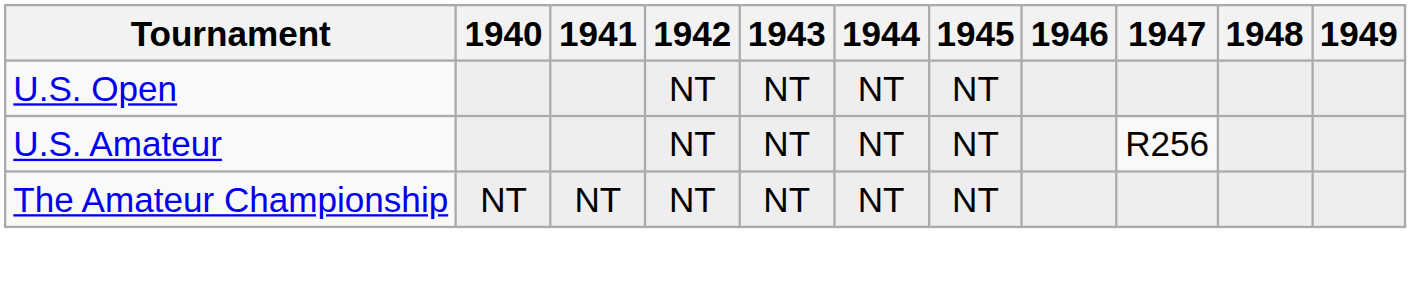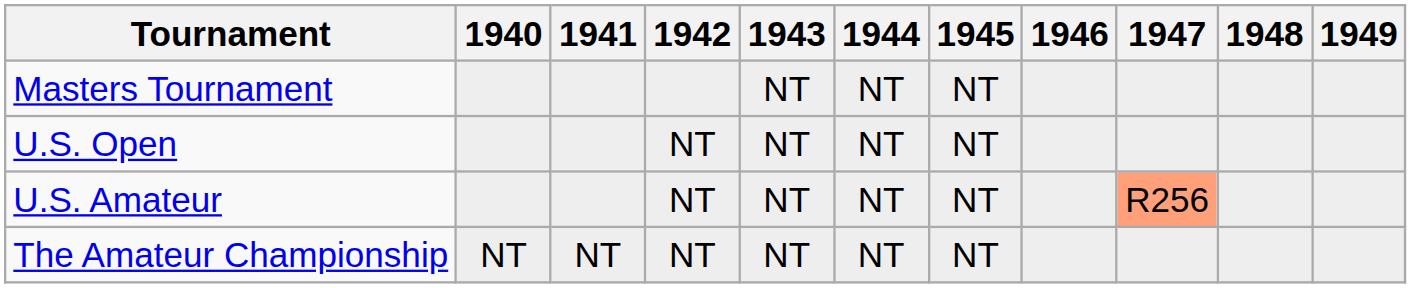 <table class="wikitable" style="font-size:95%;text-align:center;">
 <tr>
 <th>Tournament</th>
 <th>1940</th>
 <th>1941</th>
 <th>1942</th>
 <th>1943</th>
 <th>1944</th>
 <th>1945</th>
 <th>1946</th>
 <th>1947</th>
 <th>1948</th>
 <th>1949</th>
+</tr>
+<tr>
+<td align=left><a href='#'>Masters Tournament</a></td>
+<td style="background:#eeeeee;"></td>
+<td style="background:#eeeeee;"></td>
+<td style="background:#eeeeee;"></td>
+<td style="background:#eeeeee;">NT</td>
+<td style="background:#eeeeee;">NT</td>
+<td style="background:#eeeeee;">NT</td>
+<td style="background:#eeeeee;"></td>
+<td style="background:#eeeeee;"></td>
+<td style="background:#eeeeee;"></td>
+<td style="background:#eeeeee;"></td>
 </tr>
 <tr>
 <td align=left><a href='#'>U.S. Open</a></td>
 <td style="background:#eeeeee;"></td>
 <td style="background:#eeeeee;"></td>
 <td style="background:#eeeeee;">NT</td>
 <td style="background:#eeeeee;">NT</td>
 <td style="background:#eeeeee;">NT</td>
 <td style="background:#eeeeee;">NT</td>
 <td style="background:#eeeeee;"></td>
 <td style="background:#eeeeee;"></td>
 <td style="background:#eeeeee;"></td>
 <td style="background:#eeeeee;"></td>
 </tr>
 <tr>
 <td align=left><a href='#'>U.S. Amateur</a></td>
 <td style="background:#eeeeee;"></td>
 <td style="background:#eeeeee;"></td>
 <td style="background:#eeeeee;">NT</td>
 <td style="background:#eeeeee;">NT</td>
 <td style="background:#eeeeee;">NT</td>
 <td style="background:#eeeeee;">NT</td>
 <td style="background:#eeeeee;"></td>
-<td>R256</td>
+<td style="background: lightsalmon;">R256</td>
 <td style="background:#eeeeee;"></td>
 <td style="background:#eeeeee;"></td>
 </tr>
 <tr>
 <td align=left><a href='#'>The Amateur Championship</a></td>
 <td style="background:#eeeeee;">NT</td>
 <td style="background:#eeeeee;">NT</td>
 <td style="background:#eeeeee;">NT</td>
 <td style="background:#eeeeee;">NT</td>
 <td style="background:#eeeeee;">NT</td>
 <td style="background:#eeeeee;">NT</td>
 <td style="background:#eeeeee;"></td>
 <td style="background:#eeeeee;"></td>
 <td style="background:#eeeeee;"></td>
 <td style="background:#eeeeee;"></td>
 </tr>
 </table>
